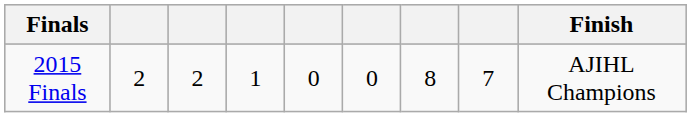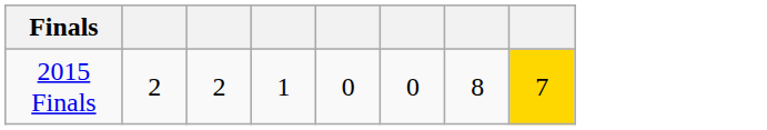 <table class="wikitable" style="text-align:center;font-size:95%;">
 <tr>
 <th width=60>Finals</th>
 <th width=30></th>
 <th width=30></th>
 <th width=30></th>
 <th width=30></th>
 <th width=30></th>
 <th width=30></th>
 <th width=30></th>
-<th width=100>Finish</th>
 </tr>
 <tr>
 <td><a href='#'>2015 Finals</a></td>
 <td>2</td>
 <td>2</td>
 <td>1</td>
 <td>0</td>
 <td>0</td>
 <td>8</td>
-<td>7</td>
-<td>AJIHL Champions</td>
+<td style="background: gold;">7</td>
 </tr>
 </table>
